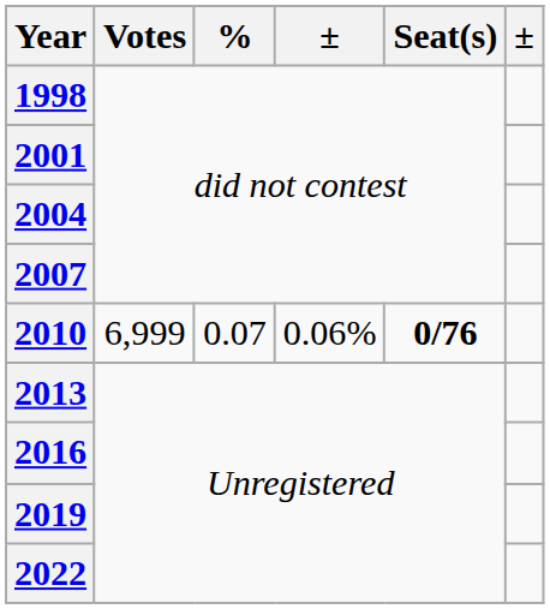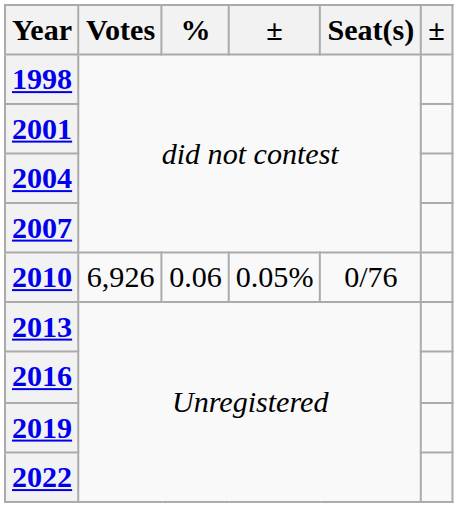 <table class="wikitable" style="text-align:left; font-size:95%">
 <tr>
 </tr>
 <tr>
 <th>Year</th>
 <th>Votes</th>
 <th>%</th>
 <th>±</th>
 <th>Seat(s)</th>
 <th>±</th>
 </tr>
 <tr>
 <th><a href='#'>1998</a></th>
 <td colspan=4 rowspan=4 align=center><em>did not contest</em></td>
 <td></td>
 </tr>
 <tr>
 <th><a href='#'>2001</a></th>
 <td></td>
 </tr>
 <tr>
 <th><a href='#'>2004</a></th>
 <td></td>
 </tr>
 <tr>
 <th><a href='#'>2007</a></th>
 <td></td>
 </tr>
 <tr>
 <th><a href='#'>2010</a></th>
-<td align=center>6,999</td>
-<td align=center>0.07</td>
-<td align=center>0.06%</td>
-<td align=center><strong>0/76</strong></td>
+<td align=center>6,926</td>
+<td align=center>0.06</td>
+<td align=center>0.05%</td>
+<td align=center>0/76</td>
 <td></td>
 </tr>
 <tr>
 <th><a href='#'>2013</a></th>
 <td colspan=4 rowspan=4 align=center><em>Unregistered</em></td>
 <td></td>
 </tr>
 <tr>
 <th><a href='#'>2016</a></th>
 <td></td>
 </tr>
 <tr>
 <th><a href='#'>2019</a></th>
 <td></td>
 </tr>
 <tr>
 <th><a href='#'>2022</a></th>
 <td></td>
 </tr>
 </table>
